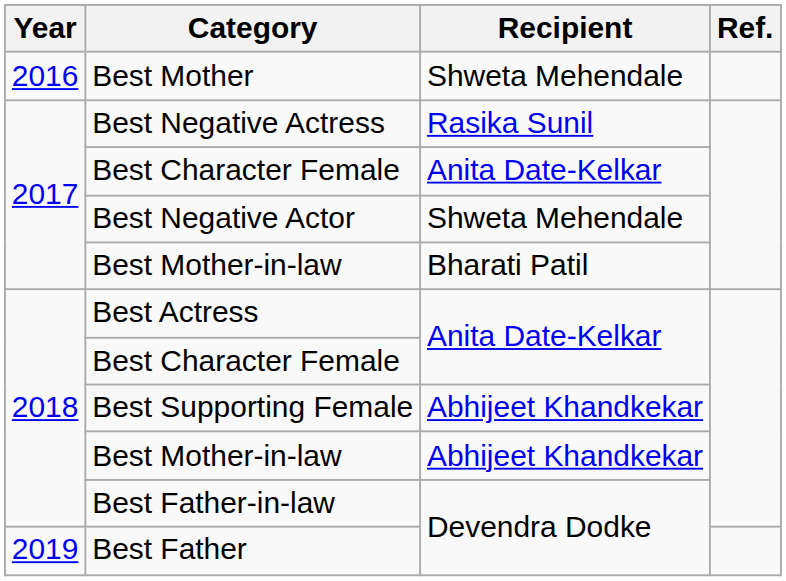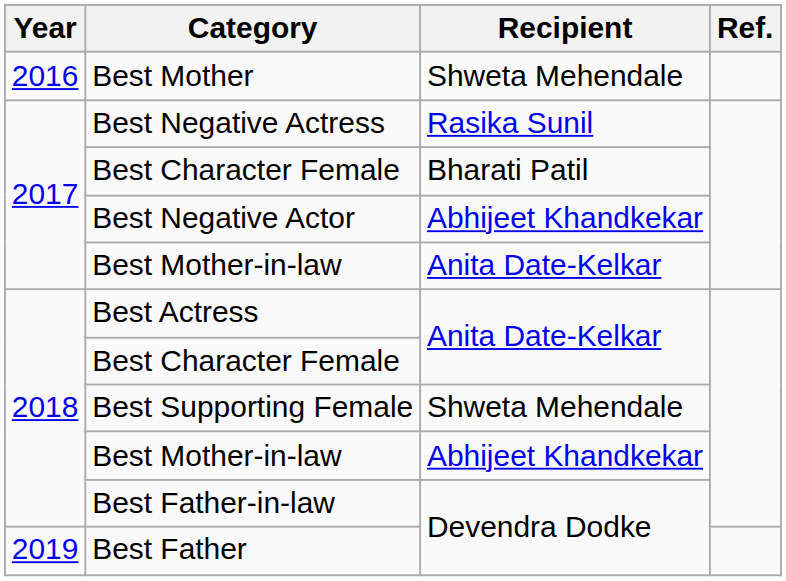 <table class="wikitable">
 <tr>
 <th>Year</th>
 <th>Category</th>
 <th>Recipient</th>
 <th>Ref.</th>
 </tr>
 <tr>
 <td rowspan="2"><a href='#'>2016</a></td>
 <td>Best Mother</td>
 <td>Shweta Mehendale</td>
 <td rowspan="2"></td>
 </tr>
 <tr>
 <td rowspan="2">Best Negative Actress</td>
 <td rowspan="2"><a href='#'>Rasika Sunil</a></td>
 </tr>
 <tr>
 <td rowspan="4"><a href='#'>2017</a></td>
 <td rowspan="4"></td>
 </tr>
 <tr>
 <td>Best Character Female</td>
-<td><a href='#'>Anita Date-Kelkar</a></td>
+<td>Bharati Patil</td>
 </tr>
 <tr>
 <td>Best Negative Actor</td>
-<td>Shweta Mehendale</td>
+<td><a href='#'>Abhijeet Khandkekar</a></td>
 </tr>
 <tr>
 <td>Best Mother-in-law</td>
-<td>Bharati Patil</td>
+<td><a href='#'>Anita Date-Kelkar</a></td>
 </tr>
 <tr>
 <td rowspan="5"><a href='#'>2018</a></td>
 <td>Best Actress</td>
 <td rowspan="2"><a href='#'>Anita Date-Kelkar</a></td>
 <td rowspan="5"></td>
 </tr>
 <tr>
 <td>Best Character Female</td>
 </tr>
 <tr>
 <td>Best Supporting Female</td>
-<td><a href='#'>Abhijeet Khandkekar</a></td>
+<td>Shweta Mehendale</td>
 </tr>
 <tr>
 <td>Best Mother-in-law</td>
 <td><a href='#'>Abhijeet Khandkekar</a></td>
 </tr>
 <tr>
 <td>Best Father-in-law</td>
 <td rowspan="2">Devendra Dodke</td>
 </tr>
 <tr>
 <td><a href='#'>2019</a></td>
 <td>Best Father</td>
 <td></td>
 </tr>
 </table>
